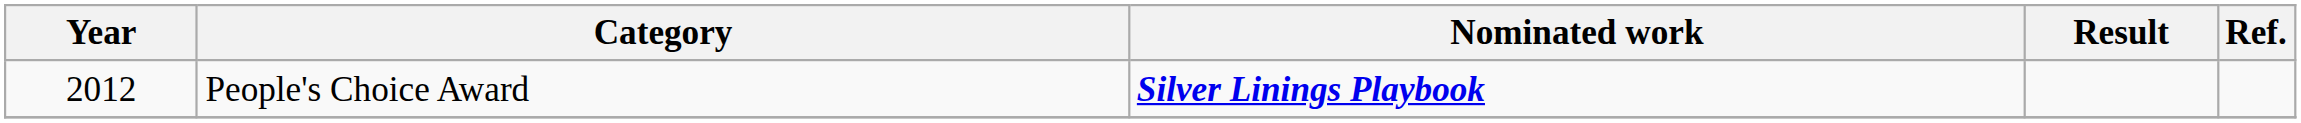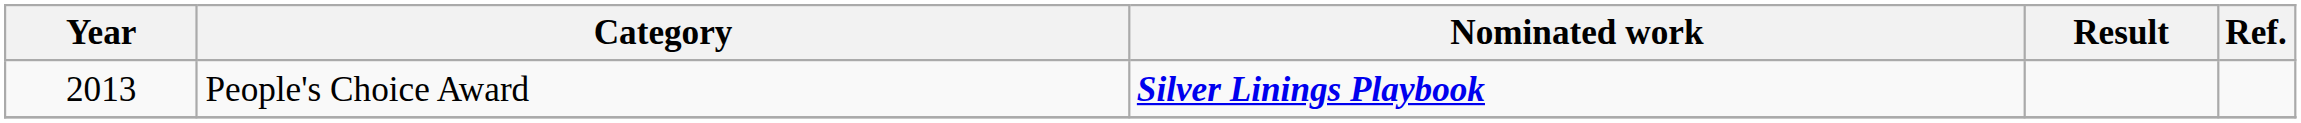 <table class=wikitable>
 <tr>
 <th scope="col" style="width:5em;">Year</th>
 <th scope="col" style="width:26em;">Category</th>
 <th scope="col" style="width:25em;">Nominated work</th>
 <th scope="col" style="width:5em;">Result</th>
 <th>Ref.</th>
 </tr>
 <tr>
-<td style="text-align:center;">2012</td>
+<td style="text-align:center;">2013</td>
 <td>People's Choice Award</td>
 <td><strong><em><a href='#'>Silver Linings Playbook</a></em></strong></td>
 <td></td>
 <td></td>
 </tr>
 <tr>
 </tr>
 </table>
